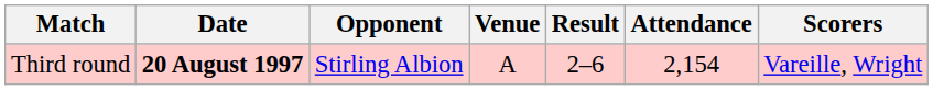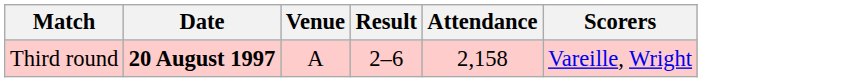 <table class="wikitable" style="font-size:100%; text-align:center">
 <tr>
 <th>Match</th>
 <th>Date</th>
-<th>Opponent</th>
 <th>Venue</th>
 <th>Result</th>
 <th>Attendance</th>
 <th>Scorers</th>
 </tr>
 <tr style="background: #FFCCCC;">
 <td>Third round</td>
 <td><strong>20 August 1997</strong></td>
-<td><a href='#'>Stirling Albion</a></td>
 <td>A</td>
 <td>2–6</td>
-<td>2,154</td>
+<td>2,158</td>
 <td><a href='#'>Vareille</a>, <a href='#'>Wright</a></td>
 </tr>
 </table>
